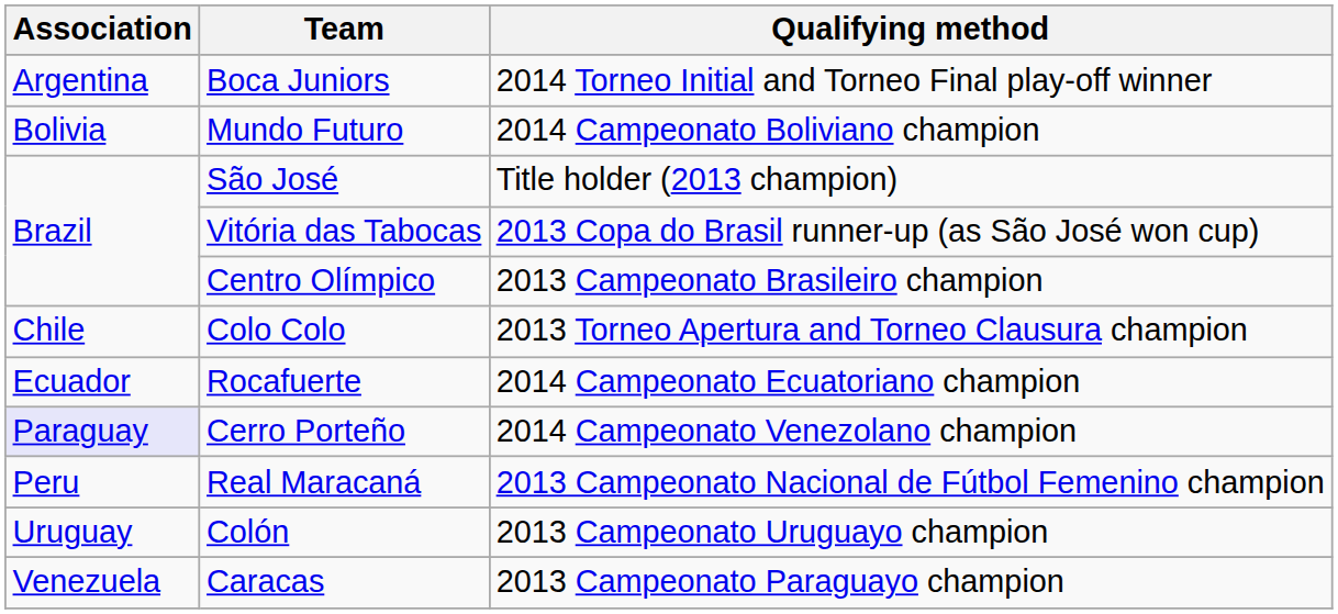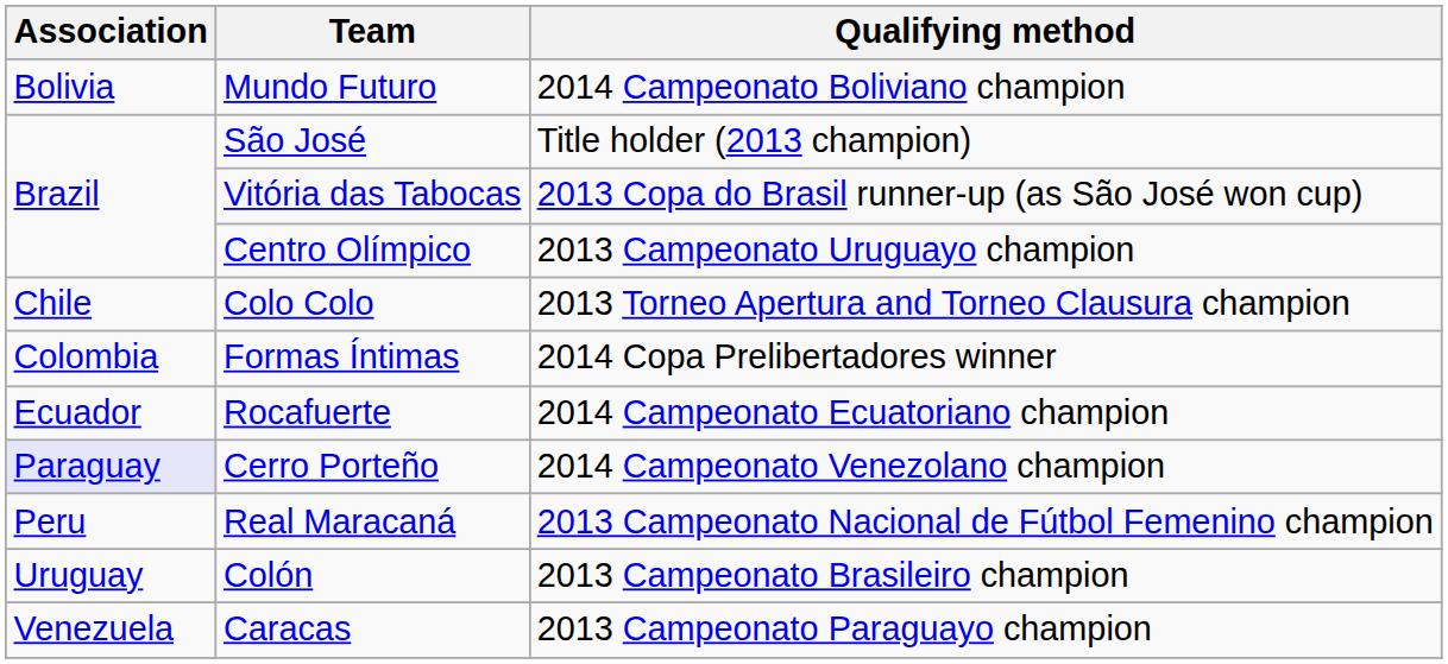 <table class="wikitable">
 <tr>
 <th>Association</th>
 <th>Team</th>
 <th>Qualifying method</th>
-</tr>
-<tr>
-<td> <a href='#'>Argentina</a></td>
-<td><a href='#'>Boca Juniors</a></td>
-<td>2014 <a href='#'>Torneo Initial</a> and Torneo Final play-off winner</td>
 </tr>
 <tr>
 <td> <a href='#'>Bolivia</a></td>
 <td><a href='#'>Mundo Futuro</a></td>
 <td>2014 <a href='#'>Campeonato Boliviano</a> champion</td>
 </tr>
 <tr>
 <td rowspan=3> <a href='#'>Brazil</a></td>
 <td><a href='#'>São José</a></td>
 <td>Title holder (<a href='#'>2013</a> champion)</td>
 </tr>
 <tr>
 <td><a href='#'>Vitória das Tabocas</a></td>
 <td><a href='#'>2013 Copa do Brasil</a> runner-up (as São José won cup)</td>
 </tr>
 <tr>
 <td><a href='#'>Centro Olímpico</a></td>
-<td>2013 <a href='#'>Campeonato Brasileiro</a> champion</td>
+<td>2013 <a href='#'>Campeonato Uruguayo</a> champion</td>
 </tr>
 <tr>
 <td> <a href='#'>Chile</a></td>
 <td><a href='#'>Colo Colo</a></td>
 <td>2013 <a href='#'>Torneo Apertura and Torneo Clausura</a> champion</td>
+</tr>
+<tr>
+<td> <a href='#'>Colombia</a></td>
+<td><a href='#'>Formas Íntimas</a></td>
+<td>2014 Copa Prelibertadores winner</td>
 </tr>
 <tr>
 <td> <a href='#'>Ecuador</a></td>
 <td><a href='#'>Rocafuerte</a></td>
 <td>2014 <a href='#'>Campeonato Ecuatoriano</a> champion</td>
 </tr>
 <tr>
 <td style="background: lavender;"> <a href='#'>Paraguay</a></td>
 <td><a href='#'>Cerro Porteño</a></td>
 <td>2014 <a href='#'>Campeonato Venezolano</a> champion</td>
 </tr>
 <tr>
 <td> <a href='#'>Peru</a></td>
 <td><a href='#'>Real Maracaná</a></td>
 <td><a href='#'>2013 Campeonato Nacional de Fútbol Femenino</a> champion</td>
 </tr>
 <tr>
 <td> <a href='#'>Uruguay</a></td>
 <td><a href='#'>Colón</a></td>
-<td>2013 <a href='#'>Campeonato Uruguayo</a> champion</td>
+<td>2013 <a href='#'>Campeonato Brasileiro</a> champion</td>
 </tr>
 <tr>
 <td> <a href='#'>Venezuela</a></td>
 <td><a href='#'>Caracas</a></td>
 <td>2013 <a href='#'>Campeonato Paraguayo</a> champion</td>
 </tr>
 </table>
